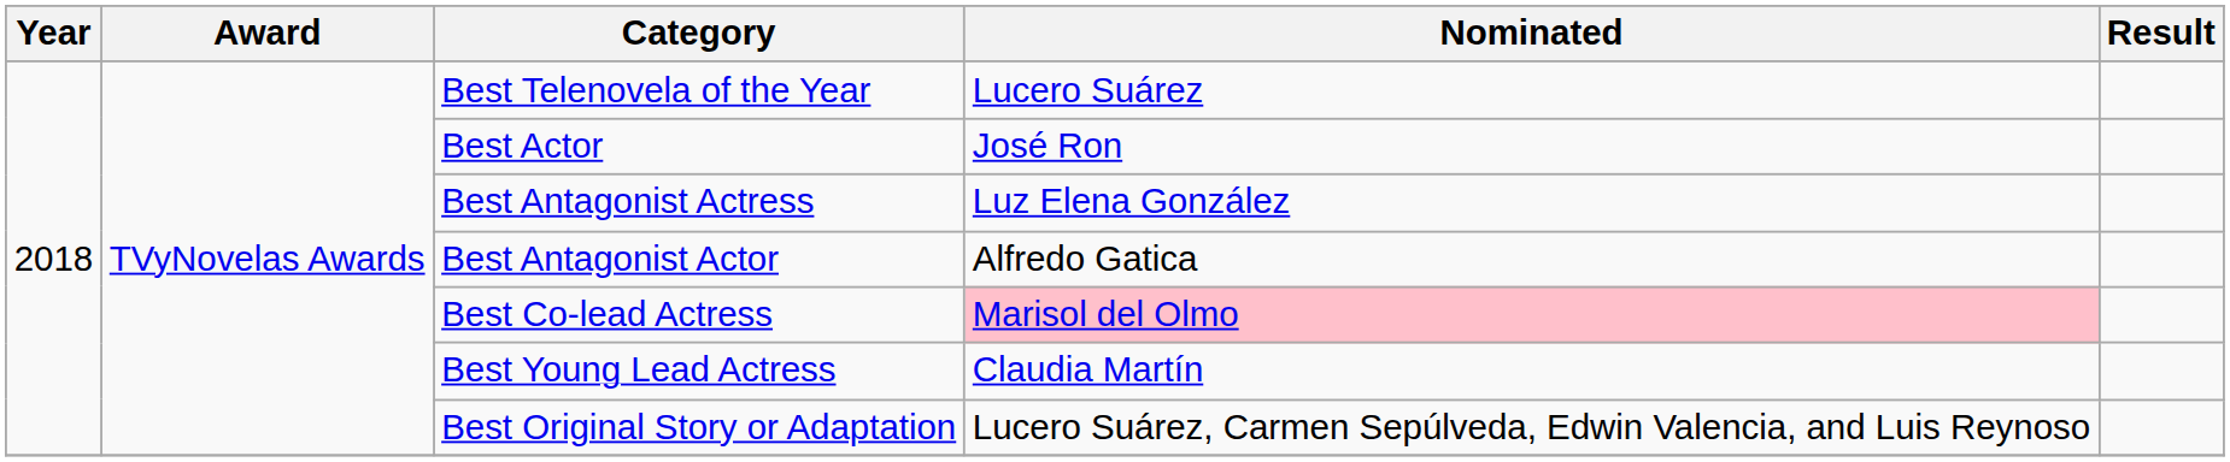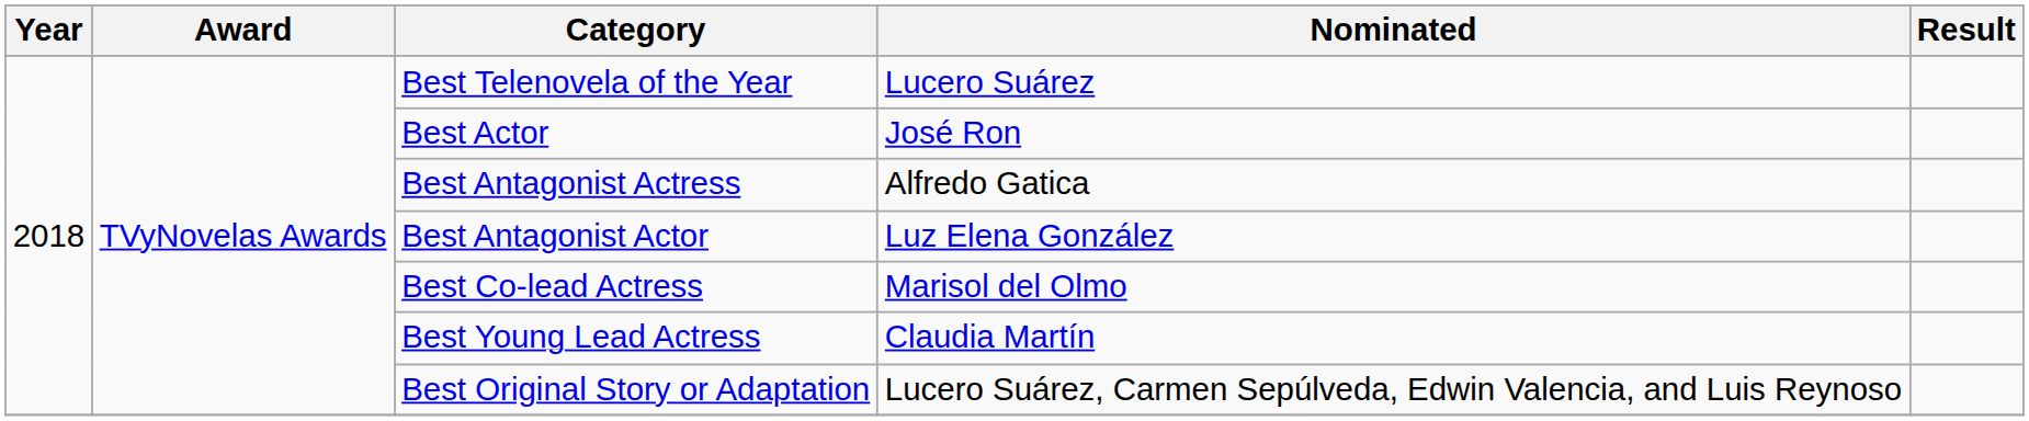 <table class="wikitable plainrowheaders">
 <tr>
 <th scope="col">Year</th>
 <th scope="col">Award</th>
 <th scope="col">Category</th>
 <th scope="col">Nominated</th>
 <th scope="col">Result</th>
 </tr>
 <tr>
 <td rowspan="7">2018</td>
 <td rowspan="7"><a href='#'>TVyNovelas Awards</a></td>
 <td><a href='#'>Best Telenovela of the Year</a></td>
 <td><a href='#'>Lucero Suárez</a></td>
 <td></td>
 </tr>
 <tr>
 <td><a href='#'>Best Actor</a></td>
 <td><a href='#'>José Ron</a></td>
 <td></td>
 </tr>
 <tr>
 <td><a href='#'>Best Antagonist Actress</a></td>
+<td>Alfredo Gatica</td>
+<td></td>
+</tr>
+<tr>
+<td><a href='#'>Best Antagonist Actor</a></td>
 <td><a href='#'>Luz Elena González</a></td>
 <td></td>
 </tr>
 <tr>
-<td><a href='#'>Best Antagonist Actor</a></td>
-<td>Alfredo Gatica</td>
-<td></td>
-</tr>
-<tr>
 <td><a href='#'>Best Co-lead Actress</a></td>
-<td style="background: pink;"><a href='#'>Marisol del Olmo</a></td>
+<td><a href='#'>Marisol del Olmo</a></td>
 <td></td>
 </tr>
 <tr>
 <td><a href='#'>Best Young Lead Actress</a></td>
 <td><a href='#'>Claudia Martín</a></td>
 <td></td>
 </tr>
 <tr>
 <td><a href='#'>Best Original Story or Adaptation</a></td>
 <td>Lucero Suárez, Carmen Sepúlveda, Edwin Valencia, and Luis Reynoso</td>
 <td></td>
 </tr>
 <tr>
 </tr>
 </table>
